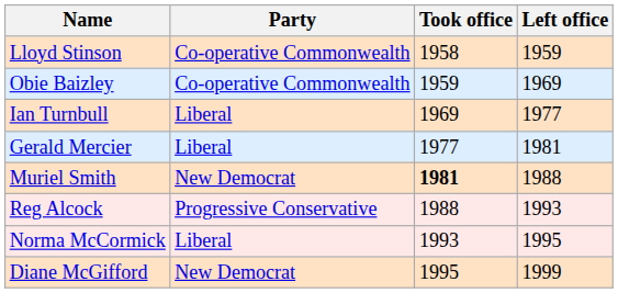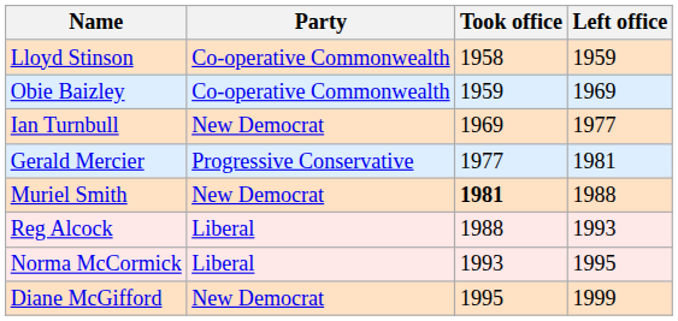 <table class="wikitable">
 <tr>
 <th>Name</th>
 <th>Party</th>
 <th>Took office</th>
 <th>Left office</th>
 </tr>
 <tr bgcolor=#FFE1C4>
 <td><a href='#'>Lloyd Stinson</a></td>
 <td><a href='#'>Co-operative Commonwealth</a></td>
 <td>1958</td>
 <td>1959</td>
 </tr>
 <tr bgcolor=#DDEEFF>
 <td><a href='#'>Obie Baizley</a></td>
 <td><a href='#'>Co-operative Commonwealth</a></td>
 <td>1959</td>
 <td>1969</td>
 </tr>
 <tr bgcolor=#FFE1C4>
 <td><a href='#'>Ian Turnbull</a></td>
-<td><a href='#'>Liberal</a></td>
+<td><a href='#'>New Democrat</a></td>
 <td>1969</td>
 <td>1977</td>
 </tr>
 <tr bgcolor=#DDEEFF>
 <td><a href='#'>Gerald Mercier</a></td>
-<td><a href='#'>Liberal</a></td>
+<td><a href='#'>Progressive Conservative</a></td>
 <td>1977</td>
 <td>1981</td>
 </tr>
 <tr bgcolor=#FFE1C4>
 <td><a href='#'>Muriel Smith</a></td>
 <td><a href='#'>New Democrat</a></td>
 <td><strong>1981</strong></td>
 <td>1988</td>
 </tr>
 <tr bgcolor=#FFE8E8>
 <td><a href='#'>Reg Alcock</a></td>
-<td><a href='#'>Progressive Conservative</a></td>
+<td><a href='#'>Liberal</a></td>
 <td>1988</td>
 <td>1993</td>
 </tr>
 <tr bgcolor=#FFE8E8>
 <td><a href='#'>Norma McCormick</a></td>
 <td><a href='#'>Liberal</a></td>
 <td>1993</td>
 <td>1995</td>
 </tr>
 <tr bgcolor=#FFE1C4>
 <td><a href='#'>Diane McGifford</a></td>
 <td><a href='#'>New Democrat</a></td>
 <td>1995</td>
 <td>1999</td>
 </tr>
 </table>
